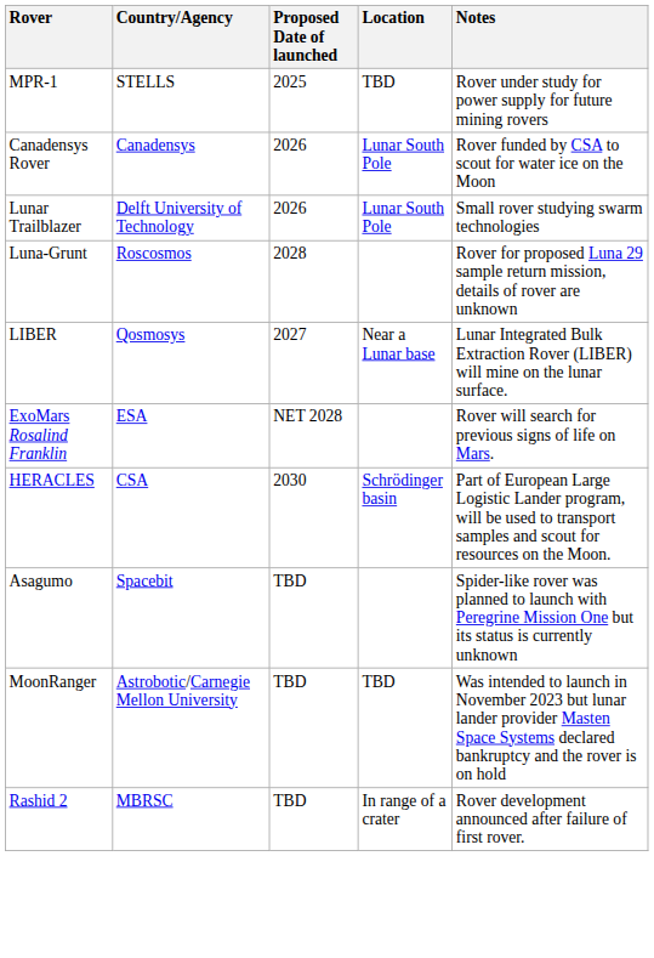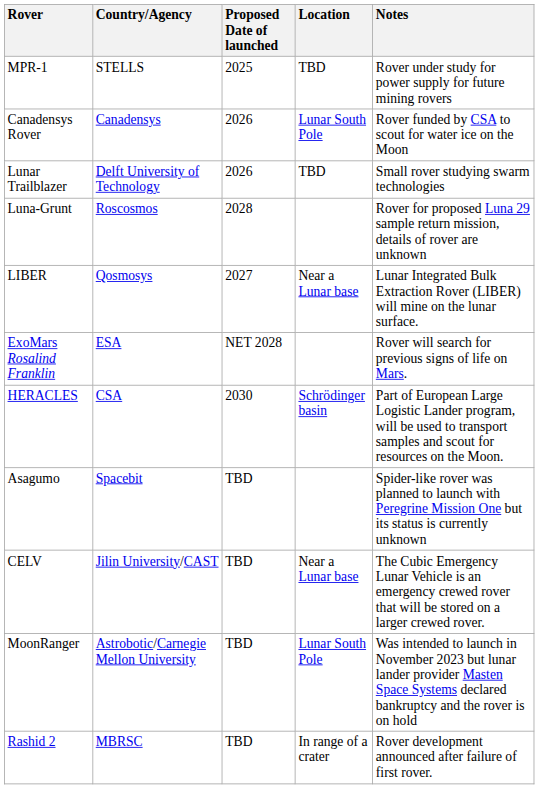 <table class="wikitable sortable" width="100%">
 <tr valign="top">
 <th style="text-align:left">Rover</th>
 <th style="text-align:left">Country/Agency</th>
 <th style="text-align:left">Proposed Date of launched</th>
 <th style="text-align:left">Location</th>
 <th style="text-align:left">Notes</th>
 </tr>
 <tr valign="top" style="background:#FFFFFF">
 <td>MPR-1</td>
 <td> STELLS</td>
 <td>2025</td>
 <td>TBD</td>
 <td>Rover under study for power supply for future mining rovers</td>
 </tr>
 <tr valign="top" style="background:#FFFFFF">
 <td>Canadensys Rover</td>
 <td> <a href='#'>Canadensys</a></td>
 <td>2026</td>
 <td><a href='#'>Lunar South Pole</a></td>
 <td>Rover funded by <a href='#'>CSA</a> to scout for water ice on the Moon</td>
 </tr>
 <tr valign="top" style="background:#FFFFFF">
 <td>Lunar Trailblazer</td>
 <td>  <a href='#'>Delft University of Technology</a></td>
 <td>2026</td>
-<td><a href='#'>Lunar South Pole</a></td>
+<td>TBD</td>
 <td>Small rover studying swarm technologies</td>
 </tr>
 <tr valign="top" style="background:#FFFFFF">
 <td>Luna-Grunt</td>
 <td> <a href='#'>Roscosmos</a></td>
 <td>2028</td>
 <td></td>
 <td>Rover for proposed <a href='#'>Luna 29</a> sample return mission, details of rover are unknown</td>
 </tr>
 <tr valign="top" style="background:#FFFFFF">
 <td>LIBER</td>
 <td> <a href='#'>Qosmosys</a></td>
 <td>2027</td>
 <td>Near a <a href='#'>Lunar base</a></td>
 <td>Lunar Integrated Bulk Extraction Rover (LIBER) will mine on the lunar surface.</td>
 </tr>
 <tr valign="top" style="background:#FFFFFF">
 <td><a href='#'>ExoMars</a> <em><a href='#'>Rosalind Franklin</a></em></td>
 <td> <a href='#'>ESA</a></td>
 <td>NET 2028</td>
 <td></td>
 <td>Rover will search for previous signs of life on <a href='#'>Mars</a>.</td>
 </tr>
 <tr valign="top" style="background:#FFFFFF">
 <td><a href='#'>HERACLES</a></td>
 <td> <a href='#'>CSA</a></td>
 <td>2030</td>
 <td><a href='#'>Schrödinger basin</a></td>
 <td>Part of European Large Logistic Lander program, will be used to transport samples and scout for resources on the Moon.</td>
 </tr>
 <tr valign="top" style="background:#FFFFFF">
 <td>Asagumo</td>
 <td> <a href='#'>Spacebit</a></td>
 <td>TBD</td>
 <td></td>
 <td>Spider-like rover was planned to launch with <a href='#'>Peregrine Mission One</a> but its status is currently unknown</td>
 </tr>
 <tr valign="top" style="background:#FFFFFF">
+<td>CELV</td>
+<td> <a href='#'>Jilin University</a>/<a href='#'>CAST</a></td>
+<td>TBD</td>
+<td>Near a <a href='#'>Lunar base</a></td>
+<td>The Cubic Emergency Lunar Vehicle is an emergency crewed rover that will be stored on a larger crewed rover.</td>
+</tr>
+<tr valign="top" style="background:#FFFFFF">
 <td>MoonRanger</td>
 <td> <a href='#'>Astrobotic</a>/<a href='#'>Carnegie Mellon University</a></td>
 <td>TBD</td>
-<td>TBD</td>
+<td><a href='#'>Lunar South Pole</a></td>
 <td>Was intended to launch in November 2023 but lunar lander provider <a href='#'>Masten Space Systems</a> declared bankruptcy and the rover is on hold</td>
 </tr>
 <tr valign="top" style="background:#FFFFFF">
 <td><a href='#'>Rashid 2</a></td>
 <td> <a href='#'>MBRSC</a></td>
 <td>TBD</td>
 <td>In range of a crater</td>
 <td>Rover development announced after failure of first rover.</td>
 </tr>
 </table>
